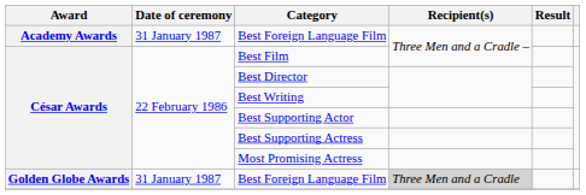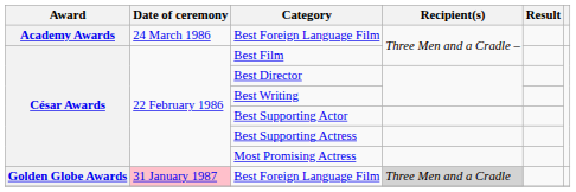 <table class="wikitable plainrowheaders sortable">
 <tr>
 <th scope="col">Award</th>
 <th scope="col">Date of ceremony</th>
 <th scope="col">Category</th>
 <th scope="col">Recipient(s)</th>
 <th scope="col">Result</th>
 <th scope="col" class="unsortable"></th>
 </tr>
 <tr>
 <th scope="row"><a href='#'>Academy Awards</a></th>
-<td><a href='#'>31 January 1987</a></td>
+<td><a href='#'>24 March 1986</a></td>
 <td><a href='#'>Best Foreign Language Film</a></td>
 <td rowspan="2"><em>Three Men and a Cradle</em> – </td>
 <td></td>
 <td style="text-align:center;"></td>
 </tr>
 <tr>
 <th scope="row" rowspan="6"><a href='#'>César Awards</a></th>
 <td rowspan="6"><a href='#'>22 February 1986</a></td>
 <td><a href='#'>Best Film</a></td>
 <td></td>
 <td style="text-align:center;" rowspan="6"></td>
 </tr>
 <tr>
 <td><a href='#'>Best Director</a></td>
 <td rowspan="2"></td>
 <td></td>
 </tr>
 <tr>
 <td><a href='#'>Best Writing</a></td>
 <td></td>
 </tr>
 <tr>
 <td><a href='#'>Best Supporting Actor</a></td>
 <td></td>
 <td></td>
 </tr>
 <tr>
 <td><a href='#'>Best Supporting Actress</a></td>
 <td></td>
 <td></td>
 </tr>
 <tr>
 <td><a href='#'>Most Promising Actress</a></td>
 <td></td>
 <td></td>
 </tr>
 <tr>
 <th scope="row"><a href='#'>Golden Globe Awards</a></th>
-<td><a href='#'>31 January 1987</a></td>
+<td style="background: pink;"><a href='#'>31 January 1987</a></td>
 <td><a href='#'>Best Foreign Language Film</a></td>
 <td style="background: lightgrey;"><em>Three Men and a Cradle</em></td>
 <td></td>
 <td style="text-align:center;"></td>
 </tr>
 <tr>
 </tr>
 </table>
